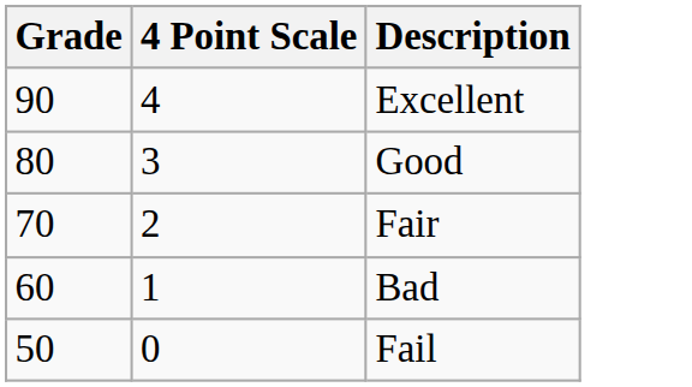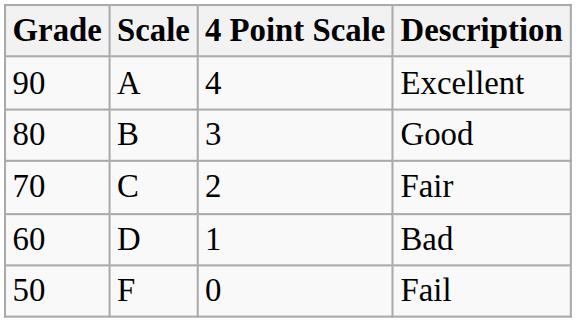 <table class="wikitable">
 <tr>
 <th>Grade</th>
+<th>Scale</th>
 <th>4 Point Scale</th>
 <th>Description</th>
 </tr>
 <tr>
 <td>90</td>
+<td>A</td>
 <td>4</td>
 <td>Excellent</td>
 </tr>
 <tr>
 <td>80</td>
+<td>B</td>
 <td>3</td>
 <td>Good</td>
 </tr>
 <tr>
 <td>70</td>
+<td>C</td>
 <td>2</td>
 <td>Fair</td>
 </tr>
 <tr>
 <td>60</td>
+<td>D</td>
 <td>1</td>
 <td>Bad</td>
 </tr>
 <tr>
 <td>50</td>
+<td>F</td>
 <td>0</td>
 <td>Fail</td>
 </tr>
 </table>
